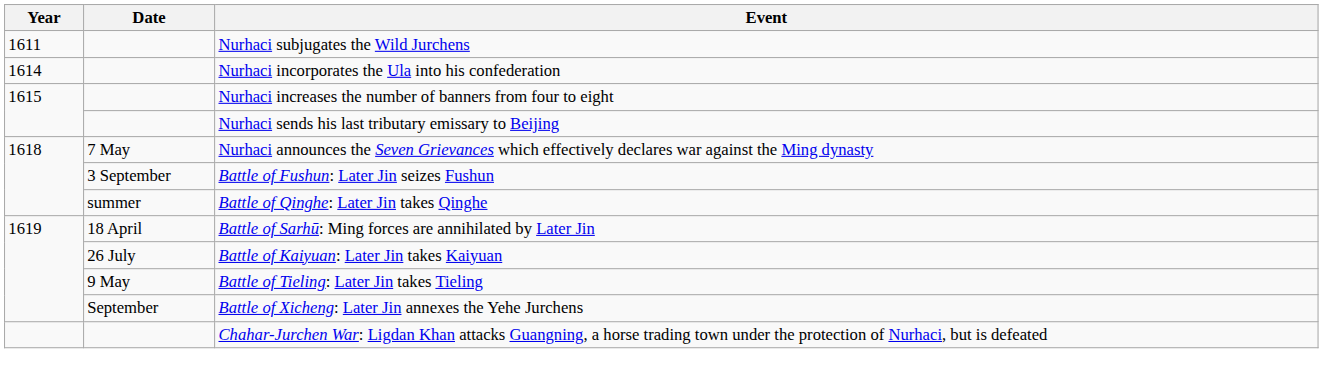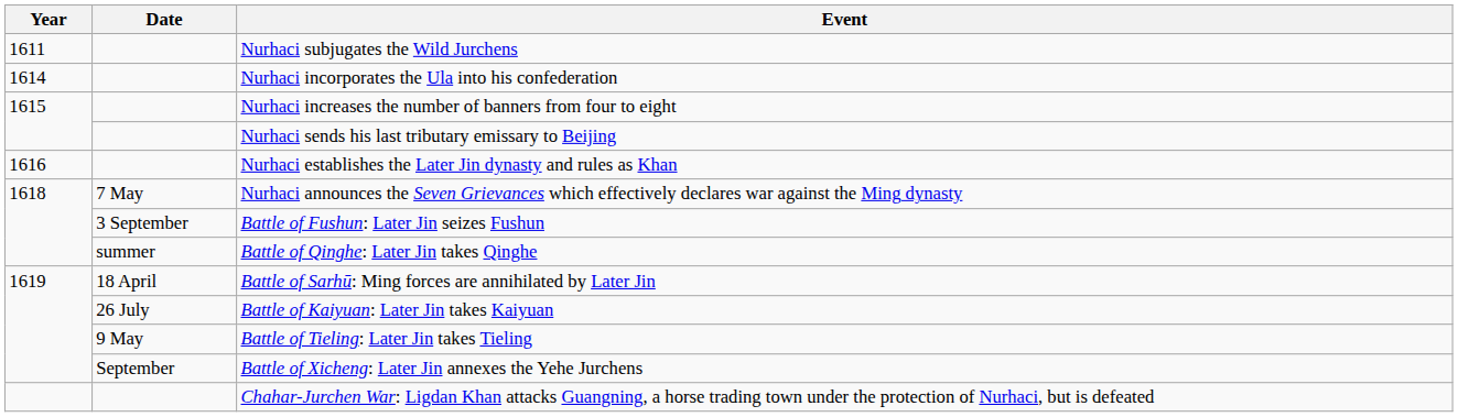 <table class="wikitable" style="width:100%;">
 <tr>
 <th style="width:6%">Year</th>
 <th style="width:10%">Date</th>
 <th>Event</th>
 </tr>
 <tr>
 <td>1611</td>
 <td></td>
 <td><a href='#'>Nurhaci</a> subjugates the <a href='#'>Wild Jurchens</a></td>
 </tr>
 <tr>
 <td>1614</td>
 <td></td>
 <td><a href='#'>Nurhaci</a> incorporates the <a href='#'>Ula</a> into his confederation</td>
 </tr>
 <tr>
 <td rowspan="2" style="vertical-align:top;">1615</td>
 <td></td>
 <td><a href='#'>Nurhaci</a> increases the number of banners from four to eight</td>
 </tr>
 <tr>
 <td></td>
 <td><a href='#'>Nurhaci</a> sends his last tributary emissary to <a href='#'>Beijing</a></td>
+</tr>
+<tr>
+<td>1616</td>
+<td></td>
+<td><a href='#'>Nurhaci</a> establishes the <a href='#'>Later Jin dynasty</a> and rules as <a href='#'>Khan</a></td>
 </tr>
 <tr>
 <td rowspan="3" valign="top">1618</td>
 <td>7 May</td>
 <td><a href='#'>Nurhaci</a> announces the <em><a href='#'>Seven Grievances</a></em> which effectively declares war against the <a href='#'>Ming dynasty</a></td>
 </tr>
 <tr>
 <td>3 September</td>
 <td><em><a href='#'>Battle of Fushun</a></em>: <a href='#'>Later Jin</a> seizes <a href='#'>Fushun</a></td>
 </tr>
 <tr>
 <td>summer</td>
 <td><em><a href='#'>Battle of Qinghe</a></em>: <a href='#'>Later Jin</a> takes <a href='#'>Qinghe</a></td>
 </tr>
 <tr>
 <td rowspan="4" valign="top">1619</td>
 <td>18 April</td>
 <td><em><a href='#'>Battle of Sarhū</a></em>: Ming forces are annihilated by <a href='#'>Later Jin</a></td>
 </tr>
 <tr>
 <td>26 July</td>
 <td><em><a href='#'>Battle of Kaiyuan</a></em>: <a href='#'>Later Jin</a> takes <a href='#'>Kaiyuan</a></td>
 </tr>
 <tr>
 <td>9 May</td>
 <td><em><a href='#'>Battle of Tieling</a></em>: <a href='#'>Later Jin</a> takes <a href='#'>Tieling</a></td>
 </tr>
 <tr>
 <td>September</td>
 <td><em><a href='#'>Battle of Xicheng</a></em>:  <a href='#'>Later Jin</a> annexes the Yehe Jurchens</td>
 </tr>
 <tr>
 <td></td>
 <td></td>
 <td><em><a href='#'>Chahar-Jurchen War</a></em>: <a href='#'>Ligdan Khan</a> attacks <a href='#'>Guangning</a>, a horse trading town under the protection of <a href='#'>Nurhaci</a>, but is defeated</td>
 </tr>
 </table>
